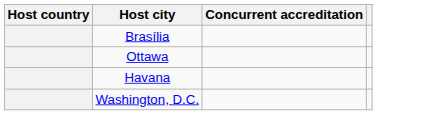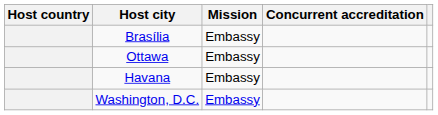 <table class="wikitable plainrowheaders" style="text-align:center;">
 <tr>
 <th scope="col">Host country</th>
 <th scope="col">Host city</th>
+<th scope="col">Mission</th>
 <th scope="col">Concurrent accreditation</th>
 <th scope="col"></th>
 </tr>
 <tr>
 <th scope="row"></th>
 <td><a href='#'>Brasília</a></td>
+<td>Embassy</td>
 <td></td>
 <td></td>
 </tr>
 <tr>
 <th scope="row"></th>
 <td><a href='#'>Ottawa</a></td>
+<td>Embassy</td>
 <td></td>
 <td></td>
 </tr>
 <tr>
 <th scope="row"></th>
 <td><a href='#'>Havana</a></td>
+<td>Embassy</td>
 <td></td>
 <td></td>
 </tr>
 <tr>
 <th scope="row"></th>
 <td><a href='#'>Washington, D.C.</a></td>
+<td><a href='#'>Embassy</a></td>
 <td></td>
 <td></td>
 </tr>
 </table>
